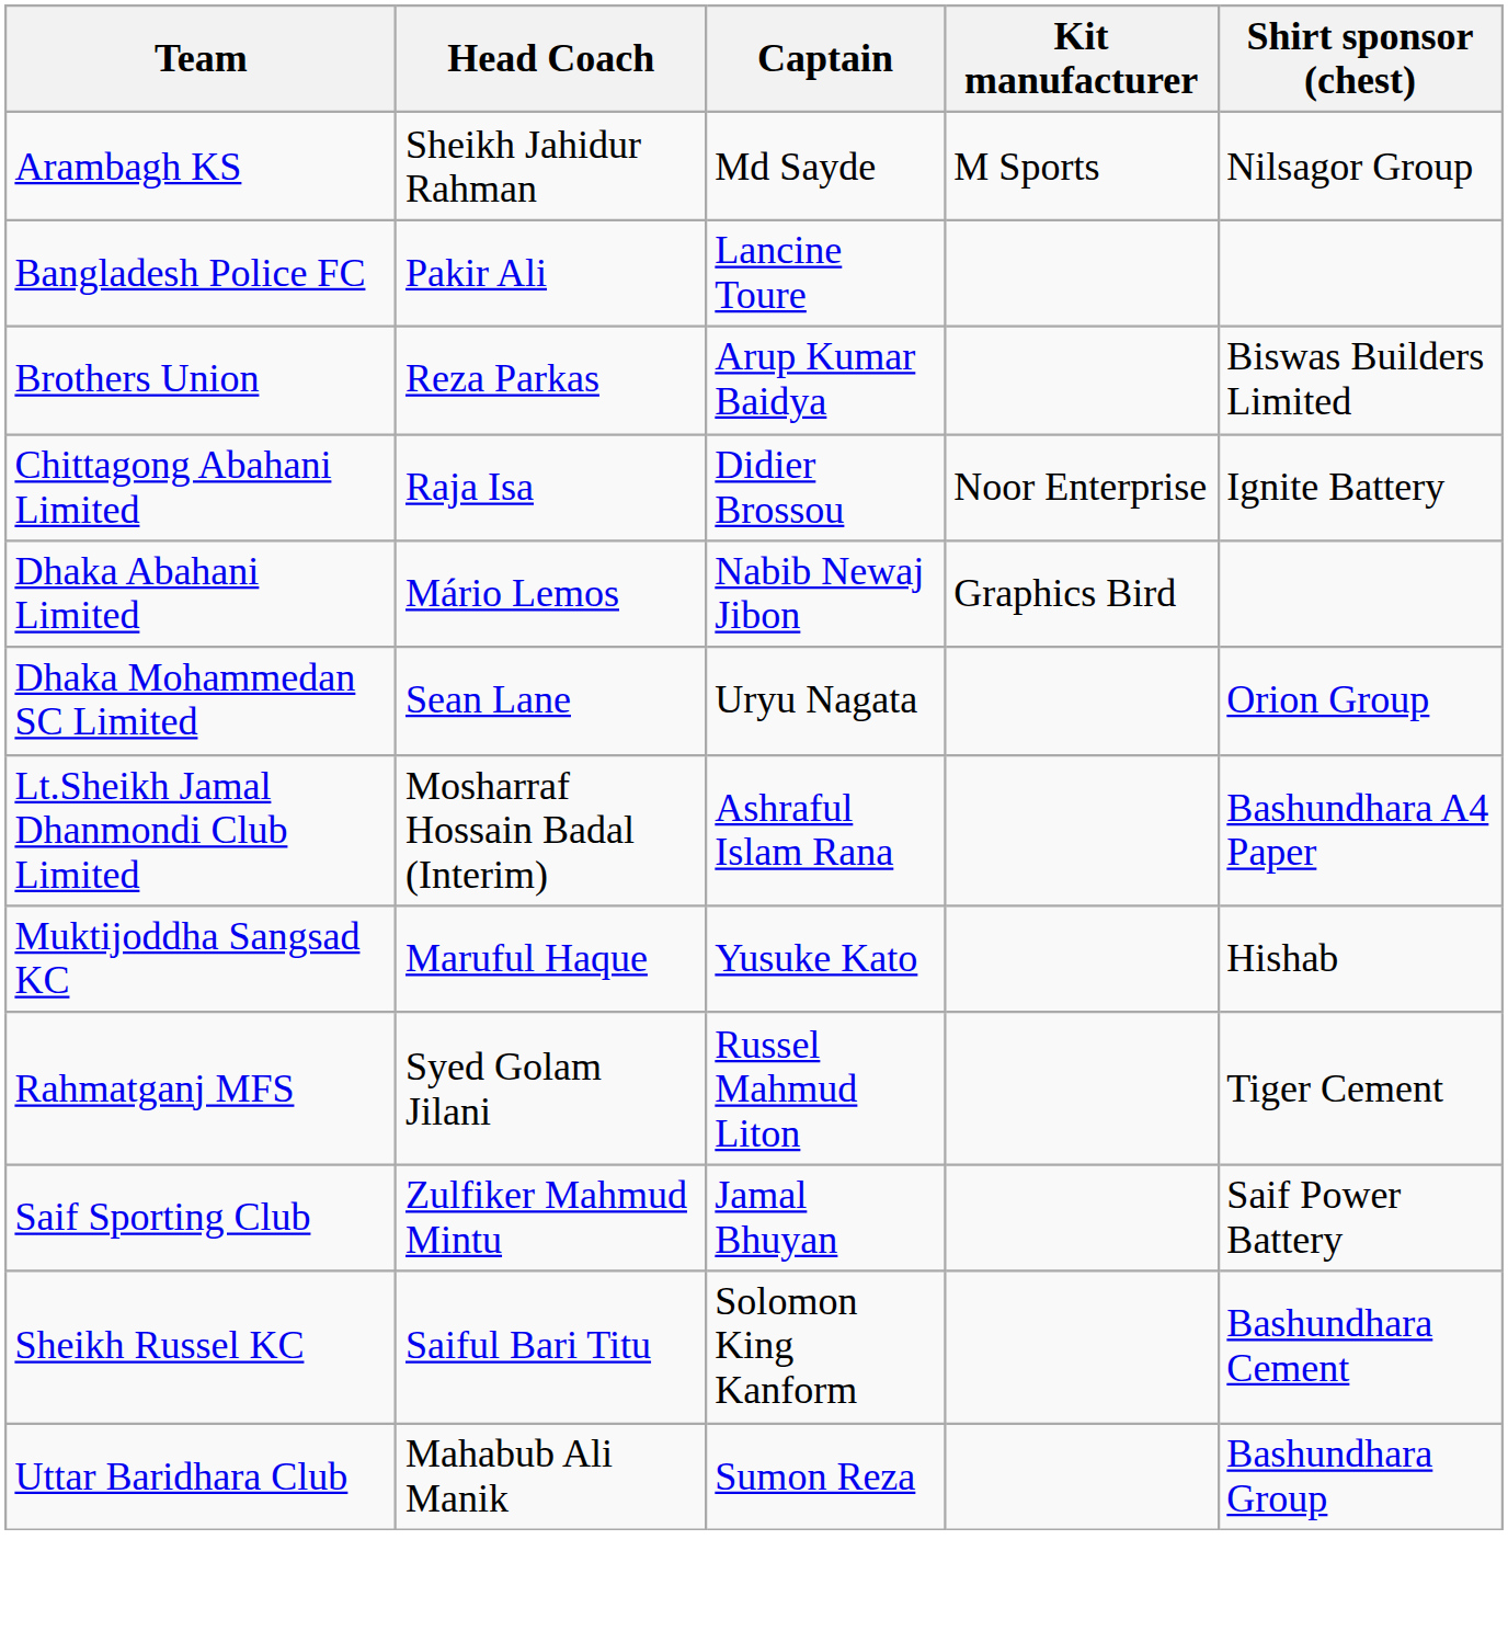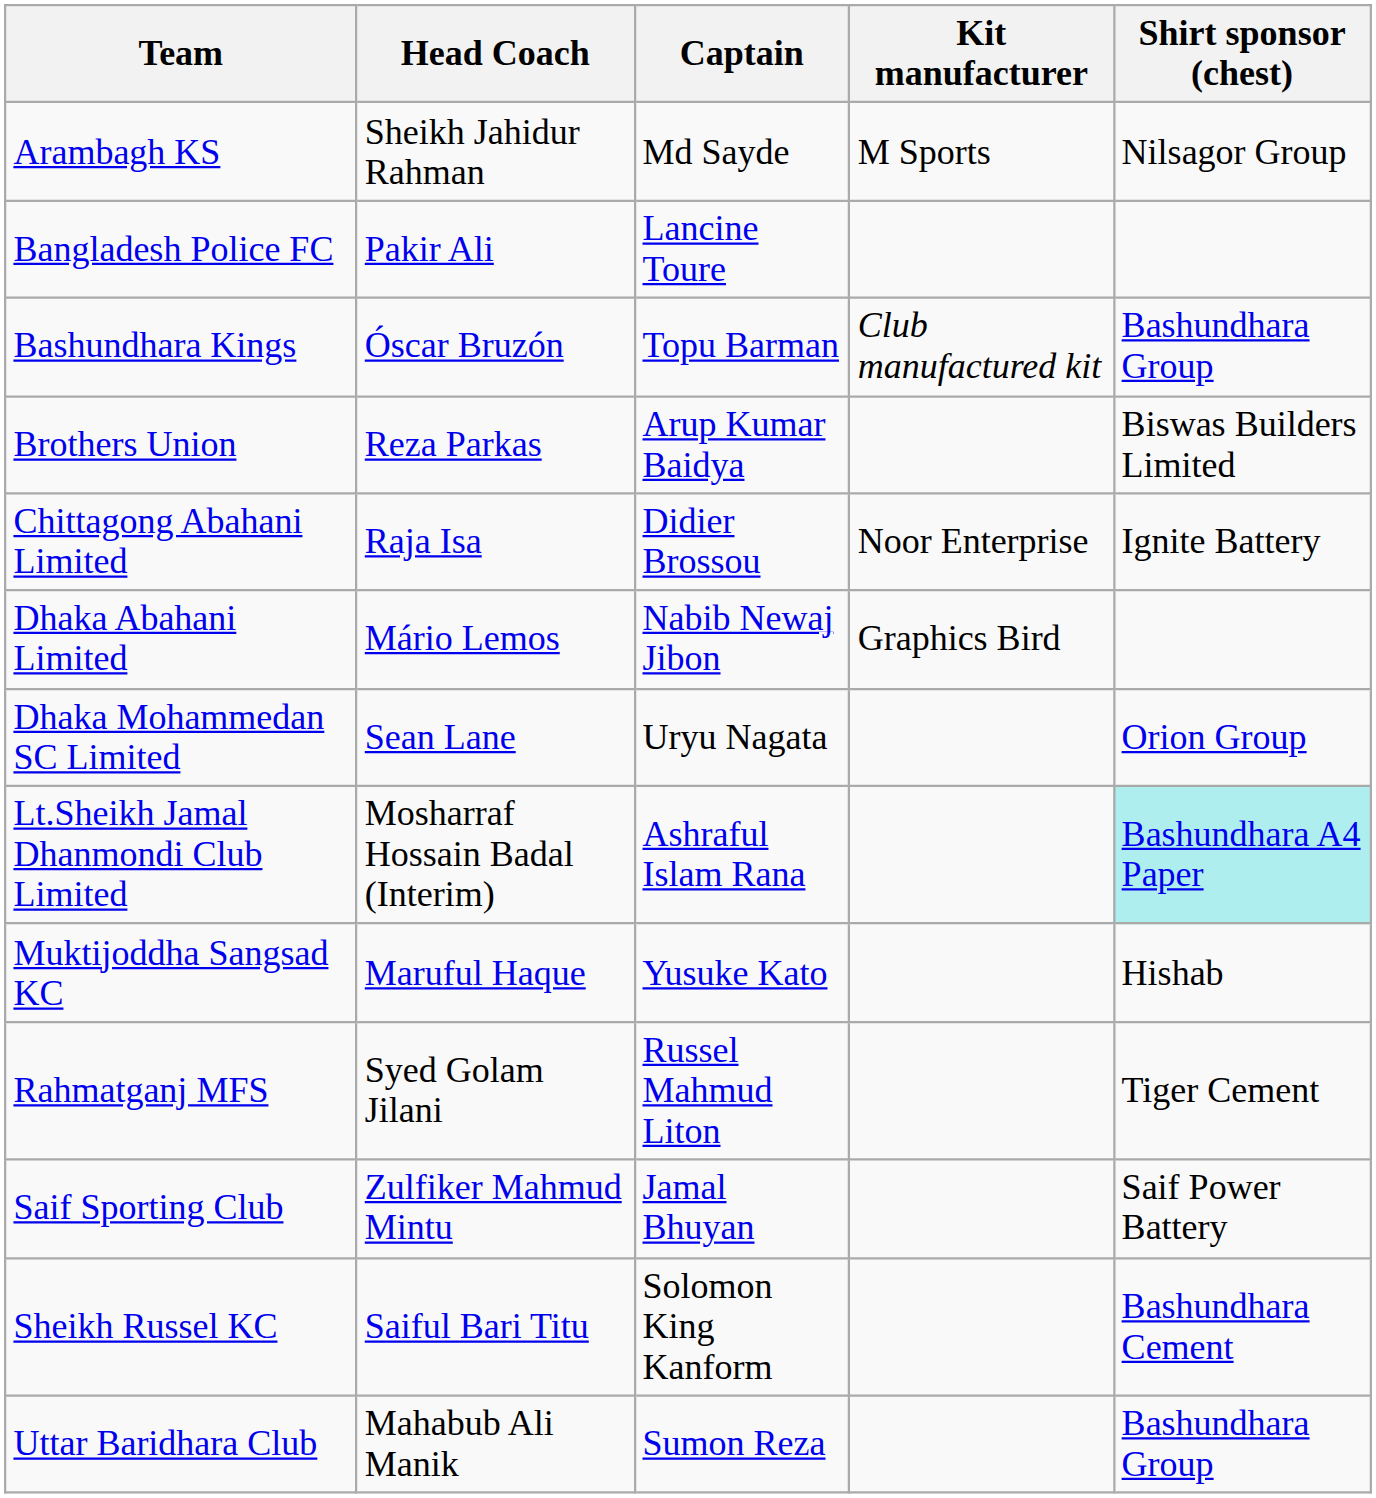 <table class="wikitable sortable">
 <tr>
 <th>Team</th>
 <th>Head Coach</th>
 <th>Captain</th>
 <th>Kit manufacturer</th>
 <th>Shirt sponsor (chest)</th>
 </tr>
 <tr>
 <td><a href='#'>Arambagh KS</a></td>
 <td> Sheikh Jahidur Rahman</td>
 <td> Md Sayde</td>
 <td>M Sports</td>
 <td>Nilsagor Group</td>
 </tr>
 <tr>
 <td><a href='#'>Bangladesh Police FC</a></td>
 <td> <a href='#'>Pakir Ali</a></td>
 <td> <a href='#'>Lancine Toure</a></td>
 <td></td>
 <td></td>
+</tr>
+<tr>
+<td><a href='#'>Bashundhara Kings</a></td>
+<td> <a href='#'>Óscar Bruzón</a></td>
+<td> <a href='#'>Topu Barman</a></td>
+<td><em>Club manufactured kit</em></td>
+<td><a href='#'>Bashundhara Group</a></td>
 </tr>
 <tr>
 <td><a href='#'>Brothers Union</a></td>
 <td> <a href='#'>Reza Parkas</a></td>
 <td> <a href='#'>Arup Kumar Baidya</a></td>
 <td></td>
 <td>Biswas Builders Limited</td>
 </tr>
 <tr>
 <td><a href='#'>Chittagong Abahani Limited</a></td>
 <td> <a href='#'>Raja Isa</a></td>
 <td> <a href='#'>Didier Brossou</a></td>
 <td>Noor Enterprise</td>
 <td>Ignite Battery</td>
 </tr>
 <tr>
 <td><a href='#'>Dhaka Abahani Limited</a></td>
 <td> <a href='#'>Mário Lemos</a></td>
 <td> <a href='#'>Nabib Newaj Jibon</a></td>
 <td>Graphics Bird</td>
 <td></td>
 </tr>
 <tr>
 <td><a href='#'>Dhaka Mohammedan SC Limited</a></td>
 <td> <a href='#'>Sean Lane</a></td>
 <td> Uryu Nagata</td>
 <td></td>
 <td><a href='#'>Orion Group</a></td>
 </tr>
 <tr>
 <td><a href='#'>Lt.Sheikh Jamal Dhanmondi Club Limited</a></td>
 <td> Mosharraf Hossain Badal (Interim)</td>
 <td> <a href='#'>Ashraful Islam Rana</a></td>
 <td></td>
-<td><a href='#'>Bashundhara A4 Paper</a></td>
+<td style="background: paleturquoise;"><a href='#'>Bashundhara A4 Paper</a></td>
 </tr>
 <tr>
 <td><a href='#'>Muktijoddha Sangsad KC</a></td>
 <td> <a href='#'>Maruful Haque</a></td>
 <td> <a href='#'>Yusuke Kato</a></td>
 <td></td>
 <td>Hishab</td>
 </tr>
 <tr>
 <td><a href='#'>Rahmatganj MFS</a></td>
 <td> Syed Golam Jilani</td>
 <td> <a href='#'>Russel Mahmud Liton</a></td>
 <td></td>
 <td>Tiger Cement</td>
 </tr>
 <tr>
 <td><a href='#'>Saif Sporting Club</a></td>
 <td> <a href='#'>Zulfiker Mahmud Mintu</a></td>
 <td> <a href='#'>Jamal Bhuyan</a></td>
 <td></td>
 <td>Saif Power Battery</td>
 </tr>
 <tr>
 <td><a href='#'>Sheikh Russel KC</a></td>
 <td> <a href='#'>Saiful Bari Titu</a></td>
 <td> Solomon King Kanform</td>
 <td></td>
 <td><a href='#'>Bashundhara Cement</a></td>
 </tr>
 <tr>
 <td><a href='#'>Uttar Baridhara Club</a></td>
 <td> Mahabub Ali Manik</td>
 <td> <a href='#'>Sumon Reza</a></td>
 <td></td>
 <td><a href='#'>Bashundhara Group</a></td>
 </tr>
 </table>
